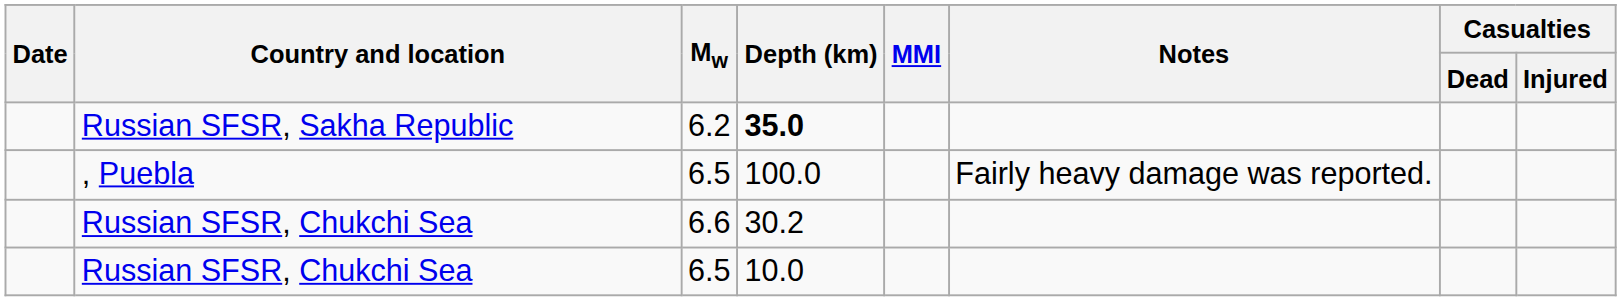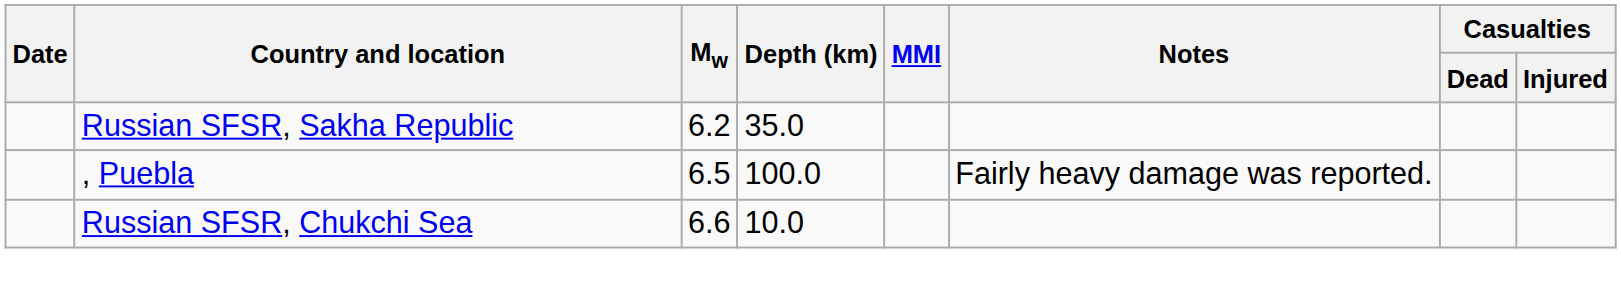 <table class="wikitable sortable sort-under" style="border:1px black; margin-left:1em;">
 <tr>
 <th rowspan="2"><small>Date</small></th>
 <th rowspan="2" style="width: 310px"><small>Country and location</small></th>
 <th rowspan="2"><small>M<sub>w</sub></small></th>
 <th rowspan="2"><small>Depth (km)</small></th>
 <th rowspan="2"><small><a href='#'>MMI</a></small></th>
 <th rowspan="2" class="unsortable"><small>Notes</small></th>
 <th colspan="2"><small>Casualties</small></th>
 </tr>
 <tr>
 <th><small>Dead</small></th>
 <th><small>Injured</small></th>
 </tr>
 <tr>
 <td></td>
 <td> <a href='#'>Russian SFSR</a>, <a href='#'>Sakha Republic</a></td>
 <td>6.2</td>
-<td><strong>35.0</strong></td>
+<td>35.0</td>
 <td></td>
 <td></td>
 <td></td>
 <td></td>
 </tr>
 <tr>
 <td></td>
 <td>, <a href='#'>Puebla</a></td>
 <td>6.5</td>
 <td>100.0</td>
 <td></td>
 <td>Fairly heavy damage was reported.</td>
 <td></td>
 <td></td>
 </tr>
 <tr>
 <td></td>
 <td> <a href='#'>Russian SFSR</a>, <a href='#'>Chukchi Sea</a></td>
 <td>6.6</td>
-<td>30.2</td>
-<td></td>
-<td></td>
-<td></td>
-<td></td>
-</tr>
-<tr>
-<td></td>
-<td> <a href='#'>Russian SFSR</a>, <a href='#'>Chukchi Sea</a></td>
-<td>6.5</td>
 <td>10.0</td>
 <td></td>
 <td></td>
 <td></td>
 <td></td>
 </tr>
 </table>
